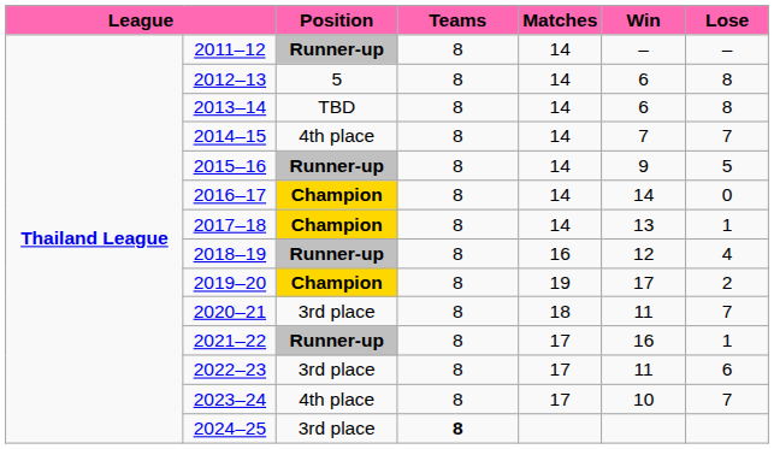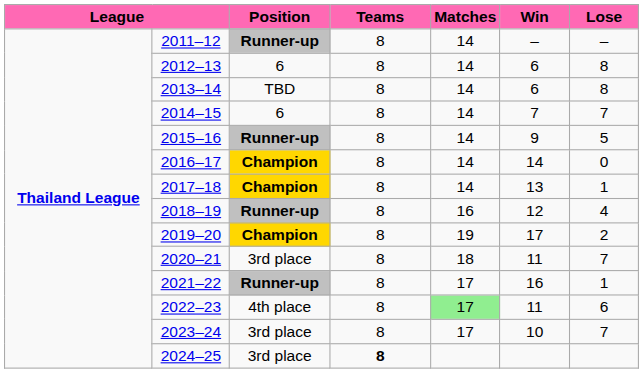 <table class="wikitable" style= "text-align:center; font-size:11pt;">
 <tr style= "background: #FF69B4; font-weight:bold;">
 <td colspan="2" style="width:14em;"><span>League</span></td>
 <td style="width:6em;"><span>Position</span></td>
 <td style="width:6em;"><span>Teams</span></td>
 <td style="width:4em;"><span>Matches</span></td>
 <td style="width:4em;"><span>Win</span></td>
 <td style="width:4em;"><span>Lose</span></td>
 </tr>
 <tr>
 <td rowspan="14"><strong><a href='#'>Thailand League</a></strong></td>
 <td><a href='#'>2011–12</a></td>
 <td bgcolor="silver"><strong>Runner-up</strong></td>
 <td align="center">8</td>
 <td align="center">14</td>
 <td align="center">–</td>
 <td align="center">–</td>
 </tr>
 <tr>
 <td><a href='#'>2012–13</a></td>
-<td>5</td>
+<td>6</td>
 <td align="center">8</td>
 <td align="center">14</td>
 <td align="center">6</td>
 <td align="center">8</td>
 </tr>
 <tr>
 <td><a href='#'>2013–14</a></td>
 <td>TBD</td>
 <td align="center">8</td>
 <td align="center">14</td>
 <td align="center">6</td>
 <td align="center">8</td>
 </tr>
 <tr>
 <td><a href='#'>2014–15</a></td>
-<td>4th place</td>
+<td>6</td>
 <td align="center">8</td>
 <td align="center">14</td>
 <td align="center">7</td>
 <td align="center">7</td>
 </tr>
 <tr>
 <td><a href='#'>2015–16</a></td>
 <td bgcolor="silver"><strong>Runner-up</strong></td>
 <td align="center">8</td>
 <td align="center">14</td>
 <td align="center">9</td>
 <td align="center">5</td>
 </tr>
 <tr>
 <td><a href='#'>2016–17</a></td>
 <td bgcolor="gold"><strong>Champion</strong></td>
 <td align="center">8</td>
 <td align="center">14</td>
 <td align="center">14</td>
 <td align="center">0</td>
 </tr>
 <tr>
 <td><a href='#'>2017–18</a></td>
 <td align="center;" bgcolor="gold"><strong>Champion</strong></td>
 <td align="center">8</td>
 <td align="center">14</td>
 <td align="center">13</td>
 <td align="center">1</td>
 </tr>
 <tr>
 <td><a href='#'>2018–19</a></td>
 <td bgcolor="silver"><strong>Runner-up</strong></td>
 <td align="center">8</td>
 <td align="center">16</td>
 <td align="center">12</td>
 <td align="center">4</td>
 </tr>
 <tr>
 <td><a href='#'>2019–20</a></td>
 <td align="center;" bgcolor="gold"><strong>Champion</strong></td>
 <td align="center">8</td>
 <td align="center">19</td>
 <td align="center">17</td>
 <td align="center">2</td>
 </tr>
 <tr>
 <td><a href='#'>2020–21</a></td>
 <td>3rd place</td>
 <td align="center">8</td>
 <td align="center">18</td>
 <td align="center">11</td>
 <td align="center">7</td>
 </tr>
 <tr>
 <td><a href='#'>2021–22</a></td>
 <td bgcolor="silver"><strong>Runner-up</strong></td>
 <td align="center">8</td>
 <td align="center">17</td>
 <td align="center">16</td>
 <td align="center">1</td>
 </tr>
 <tr>
 <td><a href='#'>2022–23</a></td>
-<td>3rd place</td>
+<td>4th place</td>
 <td align="center">8</td>
-<td align="center">17</td>
+<td align="center" style="background: lightgreen;">17</td>
 <td align="center">11</td>
 <td align="center">6</td>
 </tr>
 <tr>
 <td><a href='#'>2023–24</a></td>
-<td>4th place</td>
+<td>3rd place</td>
 <td align="center">8</td>
 <td align="center">17</td>
 <td align="center">10</td>
 <td align="center">7</td>
 </tr>
 <tr>
 <td><a href='#'>2024–25</a></td>
 <td>3rd place</td>
 <td align="center"><strong>8</strong></td>
 <td align="center"></td>
 <td align="center"></td>
 <td align="center"></td>
 </tr>
 </table>
